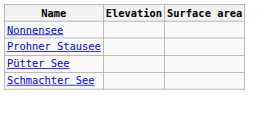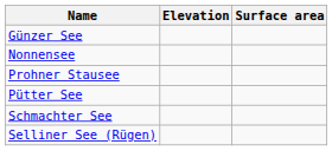 <table class="wikitable sortable">
 <tr>
 <th>Name</th>
 <th>Elevation</th>
 <th>Surface area</th>
+</tr>
+<tr>
+<td><a href='#'>Günzer See</a></td>
+<td></td>
+<td></td>
 </tr>
 <tr>
 <td><a href='#'>Nonnensee</a></td>
 <td></td>
 <td></td>
 </tr>
 <tr>
 <td><a href='#'>Prohner Stausee</a></td>
 <td></td>
 <td></td>
 </tr>
 <tr>
 <td><a href='#'>Pütter See</a></td>
 <td></td>
 <td></td>
 </tr>
 <tr>
 <td><a href='#'>Schmachter See</a></td>
 <td></td>
 <td></td>
 </tr>
+<tr>
+<td><a href='#'>Selliner See (Rügen)</a></td>
+<td></td>
+<td></td>
+</tr>
 </table>
